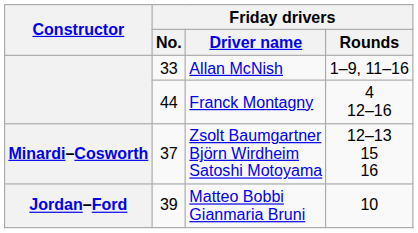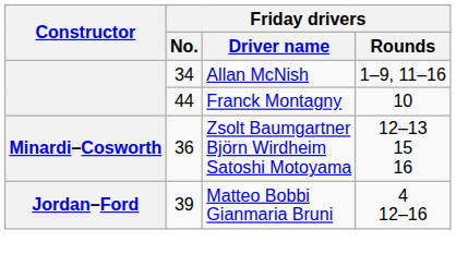 <table class="wikitable" style="font-size:85%">
 <tr>
 <th scope="col" rowspan="2"><a href='#'>Constructor</a></th>
 <th colspan="4" scope="col" class="unsortable">Friday drivers</th>
 </tr>
 <tr>
 <th class="unsortable">No.</th>
 <th scope="col" class="unsortable"><a href='#'>Driver name</a></th>
 <th class="unsortable">Rounds</th>
 </tr>
 <tr>
 <th rowspan=2></th>
-<td align="center" nowrap>33</td>
+<td align="center" nowrap>34</td>
 <td nowrap> <a href='#'>Allan McNish</a></td>
 <td align="center" nowrap>1–9, 11–16</td>
 </tr>
 <tr>
 <td align="center" nowrap>44</td>
 <td nowrap> <a href='#'>Franck Montagny</a></td>
-<td align="center" nowrap>4<br>12–16</td>
+<td align="center" nowrap>10</td>
 </tr>
 <tr>
 <th nowrap><a href='#'>Minardi</a>–<a href='#'>Cosworth</a></th>
-<td align="center" nowrap>37</td>
+<td align="center" nowrap>36</td>
 <td nowrap> <a href='#'>Zsolt Baumgartner</a><br> <a href='#'>Björn Wirdheim</a><br> <a href='#'>Satoshi Motoyama</a></td>
 <td align="center" nowrap>12–13<br>15<br>16</td>
 </tr>
 <tr>
 <th nowrap><a href='#'>Jordan</a>–<a href='#'>Ford</a></th>
 <td align="center" nowrap>39</td>
 <td nowrap> <a href='#'>Matteo Bobbi</a><br> <a href='#'>Gianmaria Bruni</a></td>
-<td align="center" nowrap>10</td>
+<td align="center" nowrap>4<br>12–16</td>
 </tr>
 </table>
